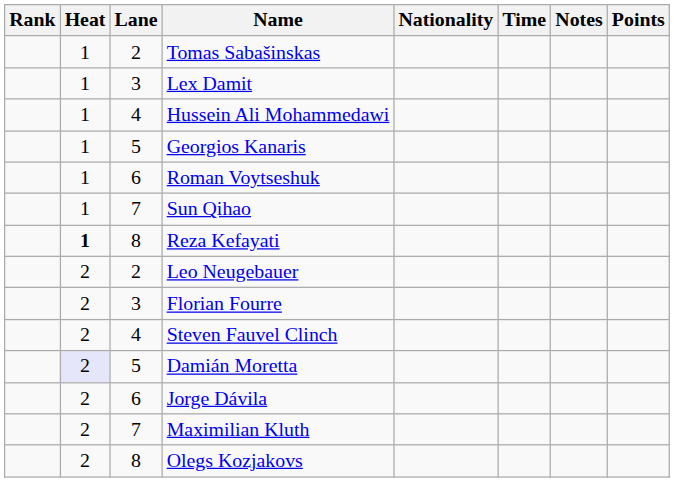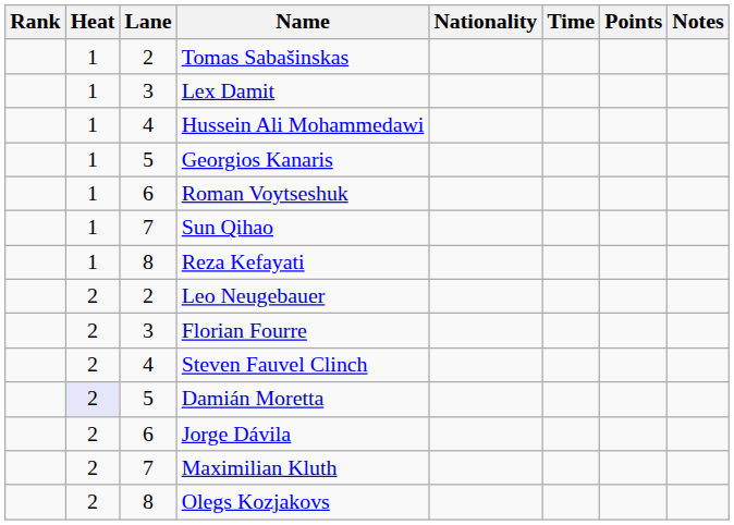 <table class="wikitable sortable" style="text-align:center">
 <tr>
 <th>Rank</th>
 <th>Heat</th>
 <th>Lane</th>
 <th>Name</th>
 <th>Nationality</th>
 <th>Time</th>
+<th>Points</th>
 <th>Notes</th>
-<th>Points</th>
 </tr>
 <tr>
 <td></td>
 <td>1</td>
 <td>2</td>
 <td align=left><a href='#'>Tomas Sabašinskas</a></td>
 <td align=left></td>
 <td></td>
 <td></td>
 <td></td>
 </tr>
 <tr>
 <td></td>
 <td>1</td>
 <td>3</td>
 <td align=left><a href='#'>Lex Damit</a></td>
 <td align=left></td>
 <td></td>
 <td></td>
 <td></td>
 </tr>
 <tr>
 <td></td>
 <td>1</td>
 <td>4</td>
 <td align=left><a href='#'>Hussein Ali Mohammedawi</a></td>
 <td align=left></td>
 <td></td>
 <td></td>
 <td></td>
 </tr>
 <tr>
 <td></td>
 <td>1</td>
 <td>5</td>
 <td align=left><a href='#'>Georgios Kanaris</a></td>
 <td align=left></td>
 <td></td>
 <td></td>
 <td></td>
 </tr>
 <tr>
 <td></td>
 <td>1</td>
 <td>6</td>
 <td align=left><a href='#'>Roman Voytseshuk</a></td>
 <td align=left></td>
 <td></td>
 <td></td>
 <td></td>
 </tr>
 <tr>
 <td></td>
 <td>1</td>
 <td>7</td>
 <td align=left><a href='#'>Sun Qihao</a></td>
 <td align=left></td>
 <td></td>
 <td></td>
 <td></td>
 </tr>
 <tr>
 <td></td>
-<td><strong>1</strong></td>
+<td>1</td>
 <td>8</td>
 <td align=left><a href='#'>Reza Kefayati</a></td>
 <td align=left></td>
 <td></td>
 <td></td>
 <td></td>
 </tr>
 <tr>
 <td></td>
 <td>2</td>
 <td>2</td>
 <td align=left><a href='#'>Leo Neugebauer</a></td>
 <td align=left></td>
 <td></td>
 <td></td>
 <td></td>
 </tr>
 <tr>
 <td></td>
 <td>2</td>
 <td>3</td>
 <td align=left><a href='#'>Florian Fourre</a></td>
 <td align=left></td>
 <td></td>
 <td></td>
 <td></td>
 </tr>
 <tr>
 <td></td>
 <td>2</td>
 <td>4</td>
 <td align=left><a href='#'>Steven Fauvel Clinch</a></td>
 <td align=left></td>
 <td></td>
 <td></td>
 <td></td>
 </tr>
 <tr>
 <td></td>
 <td style="background: lavender;">2</td>
 <td>5</td>
 <td align=left><a href='#'>Damián Moretta</a></td>
 <td align=left></td>
 <td></td>
 <td></td>
 <td></td>
 </tr>
 <tr>
 <td></td>
 <td>2</td>
 <td>6</td>
 <td align=left><a href='#'>Jorge Dávila</a></td>
 <td align=left></td>
 <td></td>
 <td></td>
 <td></td>
 </tr>
 <tr>
 <td></td>
 <td>2</td>
 <td>7</td>
 <td align=left><a href='#'>Maximilian Kluth</a></td>
 <td align=left></td>
 <td></td>
 <td></td>
 <td></td>
 </tr>
 <tr>
 <td></td>
 <td>2</td>
 <td>8</td>
 <td align=left><a href='#'>Olegs Kozjakovs</a></td>
 <td align=left></td>
 <td></td>
 <td></td>
 <td></td>
 </tr>
 </table>
